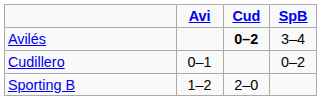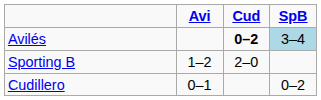 <table style="font-size: 90%; text-align: center" class="wikitable">
 <tr>
 <td width=165></td>
 <td align="center" width=40><strong><a href='#'>Avi</a></strong></td>
 <td width=40><strong><a href='#'>Cud</a></strong></td>
 <td width=40><strong><a href='#'>SpB</a></strong></td>
 </tr>
 <tr>
 <td align=left><a href='#'>Avilés</a></td>
 <td></td>
 <td><strong> 0–2</strong></td>
-<td> 3–4</td>
+<td style="background: lightblue;"> 3–4</td>
+</tr>
+<tr>
+<td align=left><a href='#'>Sporting B</a></td>
+<td> 1–2</td>
+<td> 2–0</td>
+<td></td>
 </tr>
 <tr>
 <td align=left><a href='#'>Cudillero</a></td>
 <td> 0–1</td>
 <td></td>
 <td> 0–2</td>
 </tr>
 <tr>
-<td align=left><a href='#'>Sporting B</a></td>
-<td> 1–2</td>
-<td> 2–0</td>
-<td></td>
-</tr>
-<tr>
 </tr>
 </table>
